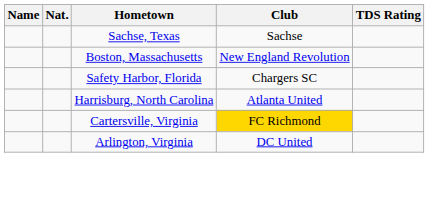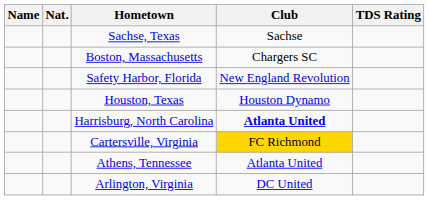 <table class="wikitable" style="font-size:90%; text-align:center;" border="1">
 <tr>
 <th>Name</th>
 <th>Nat.</th>
 <th>Hometown</th>
 <th>Club</th>
 <th>TDS Rating</th>
 </tr>
 <tr>
 <td></td>
 <td></td>
 <td><a href='#'>Sachse, Texas</a></td>
 <td>Sachse</td>
 <td></td>
 </tr>
 <tr>
 <td></td>
 <td></td>
 <td><a href='#'>Boston, Massachusetts</a></td>
+<td>Chargers SC</td>
+<td></td>
+</tr>
+<tr>
+<td></td>
+<td></td>
+<td><a href='#'>Safety Harbor, Florida</a></td>
 <td><a href='#'>New England Revolution</a></td>
 <td></td>
 </tr>
 <tr>
 <td></td>
 <td></td>
-<td><a href='#'>Safety Harbor, Florida</a></td>
-<td>Chargers SC</td>
+<td><a href='#'>Houston, Texas</a></td>
+<td><a href='#'>Houston Dynamo</a></td>
 <td></td>
 </tr>
 <tr>
 <td></td>
 <td></td>
 <td><a href='#'>Harrisburg, North Carolina</a></td>
-<td><a href='#'>Atlanta United</a></td>
+<td><strong><a href='#'>Atlanta United</a></strong></td>
 <td></td>
 </tr>
 <tr>
 <td></td>
 <td></td>
 <td><a href='#'>Cartersville, Virginia</a></td>
 <td style="background: gold;">FC Richmond</td>
 <td></td>
 </tr>
 <tr>
 <td></td>
 <td></td>
+<td><a href='#'>Athens, Tennessee</a></td>
+<td><a href='#'>Atlanta United</a></td>
+<td></td>
+</tr>
+<tr>
+<td></td>
+<td></td>
 <td><a href='#'>Arlington, Virginia</a></td>
 <td><a href='#'>DC United</a></td>
 <td></td>
 </tr>
 </table>
